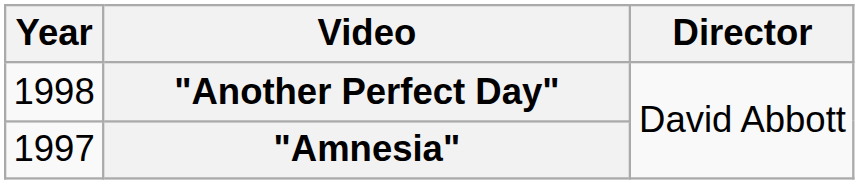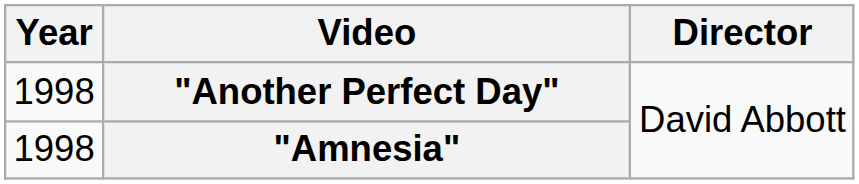 <table class="wikitable plainrowheaders">
 <tr>
 <th>Year</th>
 <th style="width:14em;">Video</th>
 <th>Director</th>
 </tr>
 <tr>
 <td>1998</td>
 <th scope="row">"Another Perfect Day"</th>
 <td rowspan="2">David Abbott</td>
 </tr>
 <tr>
-<td>1997</td>
+<td>1998</td>
 <th scope="row">"Amnesia"</th>
 </tr>
 </table>
